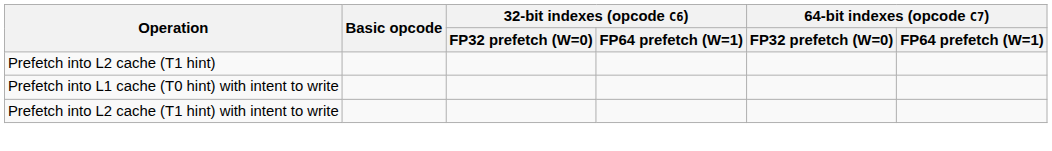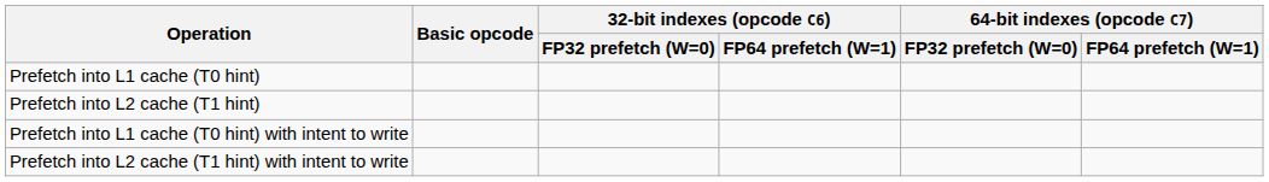 <table class="wikitable">
 <tr>
 <th rowspan=2>Operation</th>
 <th rowspan=2>Basic opcode</th>
 <th colspan=2>32-bit indexes (opcode <code>C6</code>)</th>
 <th colspan=2>64-bit indexes (opcode <code>C7</code>)</th>
 </tr>
 <tr>
 <th>FP32 prefetch (W=0)</th>
 <th>FP64 prefetch (W=1)</th>
 <th>FP32 prefetch (W=0)</th>
 <th>FP64 prefetch (W=1)</th>
+</tr>
+<tr>
+<td>Prefetch into L1 cache (T0 hint)</td>
+<td></td>
+<td></td>
+<td></td>
+<td></td>
+<td></td>
 </tr>
 <tr>
 <td>Prefetch into L2 cache (T1 hint)</td>
 <td></td>
 <td></td>
 <td></td>
 <td></td>
 <td></td>
 </tr>
 <tr>
 <td>Prefetch into L1 cache (T0 hint) with intent to write</td>
 <td></td>
 <td></td>
 <td></td>
 <td></td>
 <td></td>
 </tr>
 <tr>
 <td>Prefetch into L2 cache (T1 hint) with intent to write</td>
 <td></td>
 <td></td>
 <td></td>
 <td></td>
 <td></td>
 </tr>
 </table>
